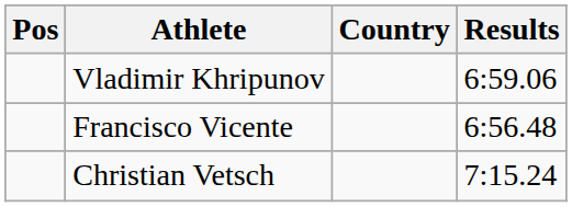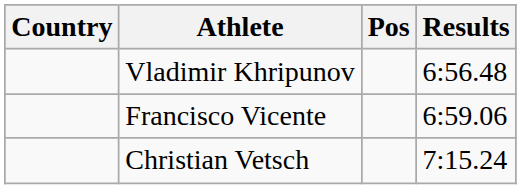 <table class="wikitable">
 <tr>
+<th>Country</th>
+<th>Athlete</th>
 <th>Pos</th>
-<th>Athlete</th>
-<th>Country</th>
 <th>Results</th>
 </tr>
 <tr>
+<td></td>
+<td>Vladimir Khripunov</td>
 <td align="center"></td>
-<td>Vladimir Khripunov</td>
+<td>6:56.48</td>
+</tr>
+<tr>
 <td></td>
+<td>Francisco Vicente</td>
+<td align="center"></td>
 <td>6:59.06</td>
 </tr>
 <tr>
+<td></td>
+<td>Christian Vetsch</td>
 <td align="center"></td>
-<td>Francisco Vicente</td>
-<td></td>
-<td>6:56.48</td>
-</tr>
-<tr>
-<td align="center"></td>
-<td>Christian Vetsch</td>
-<td></td>
 <td>7:15.24</td>
 </tr>
 </table>
